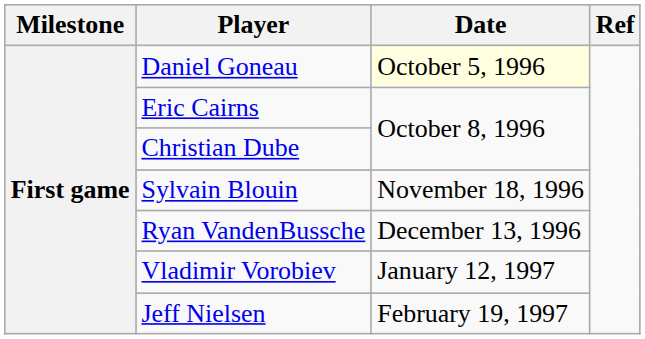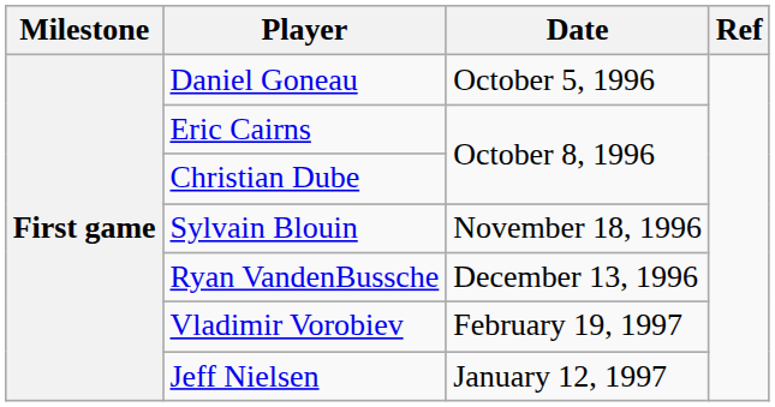 <table class="wikitable">
 <tr>
 <th scope="col">Milestone</th>
 <th scope="col">Player</th>
 <th scope="col">Date</th>
 <th scope="col">Ref</th>
 </tr>
 <tr>
 <th rowspan=7>First game</th>
 <td><a href='#'>Daniel Goneau</a></td>
-<td style="background: lightyellow;">October 5, 1996</td>
+<td>October 5, 1996</td>
 <td rowspan=7></td>
 </tr>
 <tr>
 <td><a href='#'>Eric Cairns</a></td>
 <td rowspan=2>October 8, 1996</td>
 </tr>
 <tr>
 <td><a href='#'>Christian Dube</a></td>
 </tr>
 <tr>
 <td><a href='#'>Sylvain Blouin</a></td>
 <td>November 18, 1996</td>
 </tr>
 <tr>
 <td><a href='#'>Ryan VandenBussche</a></td>
 <td>December 13, 1996</td>
 </tr>
 <tr>
 <td><a href='#'>Vladimir Vorobiev</a></td>
-<td>January 12, 1997</td>
+<td>February 19, 1997</td>
 </tr>
 <tr>
 <td><a href='#'>Jeff Nielsen</a></td>
-<td>February 19, 1997</td>
+<td>January 12, 1997</td>
 </tr>
 </table>
